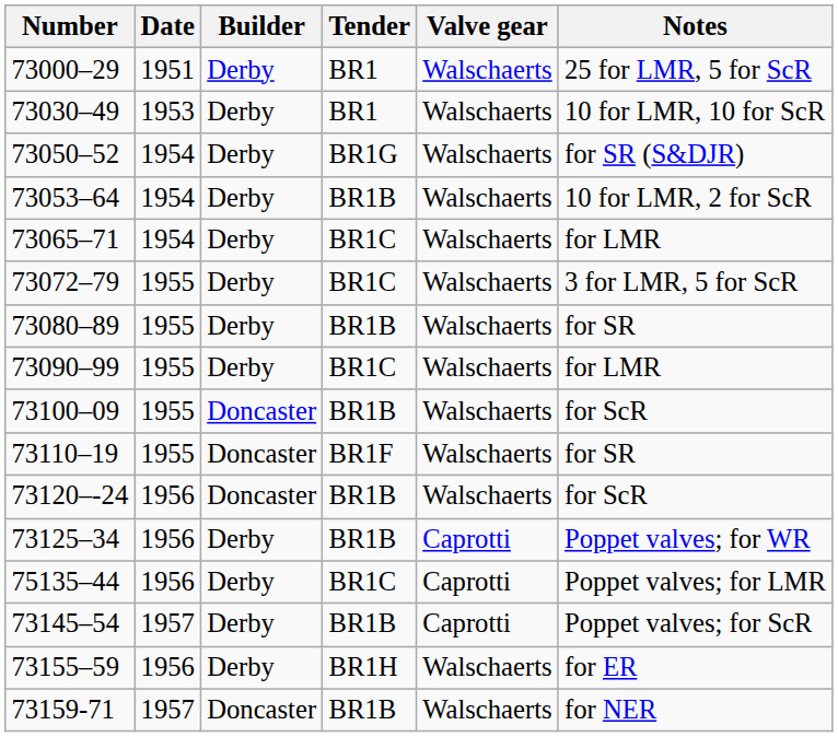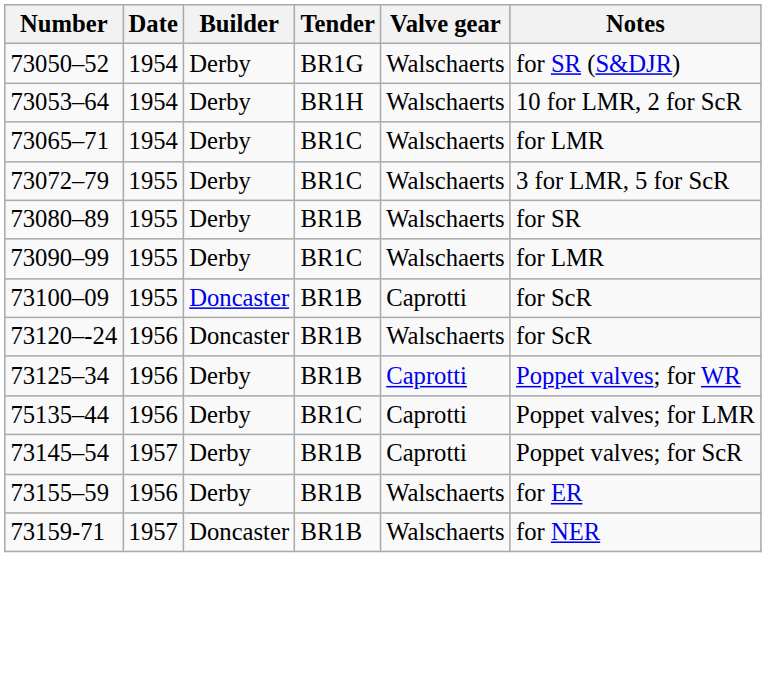 <table class="wikitable">
 <tr>
 <th>Number</th>
 <th>Date</th>
 <th>Builder</th>
 <th>Tender</th>
 <th>Valve gear</th>
 <th>Notes</th>
-</tr>
-<tr>
-<td>73000–29</td>
-<td>1951</td>
-<td><a href='#'>Derby</a></td>
-<td>BR1</td>
-<td><a href='#'>Walschaerts</a></td>
-<td>25 for <a href='#'>LMR</a>, 5 for <a href='#'>ScR</a></td>
-</tr>
-<tr>
-<td>73030–49</td>
-<td>1953</td>
-<td>Derby</td>
-<td>BR1</td>
-<td>Walschaerts</td>
-<td>10 for LMR, 10 for ScR</td>
 </tr>
 <tr>
 <td>73050–52</td>
 <td>1954</td>
 <td>Derby</td>
 <td>BR1G</td>
 <td>Walschaerts</td>
 <td>for <a href='#'>SR</a> (<a href='#'>S&DJR</a>)</td>
 </tr>
 <tr>
 <td>73053–64</td>
 <td>1954</td>
 <td>Derby</td>
-<td>BR1B</td>
+<td>BR1H</td>
 <td>Walschaerts</td>
 <td>10 for LMR, 2 for ScR</td>
 </tr>
 <tr>
 <td>73065–71</td>
 <td>1954</td>
 <td>Derby</td>
 <td>BR1C</td>
 <td>Walschaerts</td>
 <td>for LMR</td>
 </tr>
 <tr>
 <td>73072–79</td>
 <td>1955</td>
 <td>Derby</td>
 <td>BR1C</td>
 <td>Walschaerts</td>
 <td>3 for LMR, 5 for ScR</td>
 </tr>
 <tr>
 <td>73080–89</td>
 <td>1955</td>
 <td>Derby</td>
 <td>BR1B</td>
 <td>Walschaerts</td>
 <td>for SR</td>
 </tr>
 <tr>
 <td>73090–99</td>
 <td>1955</td>
 <td>Derby</td>
 <td>BR1C</td>
 <td>Walschaerts</td>
 <td>for LMR</td>
 </tr>
 <tr>
 <td>73100–09</td>
 <td>1955</td>
 <td><a href='#'>Doncaster</a></td>
 <td>BR1B</td>
-<td>Walschaerts</td>
+<td>Caprotti</td>
 <td>for ScR</td>
-</tr>
-<tr>
-<td>73110–19</td>
-<td>1955</td>
-<td>Doncaster</td>
-<td>BR1F</td>
-<td>Walschaerts</td>
-<td>for SR</td>
 </tr>
 <tr>
 <td>73120–-24</td>
 <td>1956</td>
 <td>Doncaster</td>
 <td>BR1B</td>
 <td>Walschaerts</td>
 <td>for ScR</td>
 </tr>
 <tr>
 <td>73125–34</td>
 <td>1956</td>
 <td>Derby</td>
 <td>BR1B</td>
 <td><a href='#'>Caprotti</a></td>
 <td><a href='#'>Poppet valves</a>; for <a href='#'>WR</a></td>
 </tr>
 <tr>
 <td>75135–44</td>
 <td>1956</td>
 <td>Derby</td>
 <td>BR1C</td>
 <td>Caprotti</td>
 <td>Poppet valves; for LMR</td>
 </tr>
 <tr>
 <td>73145–54</td>
 <td>1957</td>
 <td>Derby</td>
 <td>BR1B</td>
 <td>Caprotti</td>
 <td>Poppet valves; for ScR</td>
 </tr>
 <tr>
 <td>73155–59</td>
 <td>1956</td>
 <td>Derby</td>
-<td>BR1H</td>
+<td>BR1B</td>
 <td>Walschaerts</td>
 <td>for <a href='#'>ER</a></td>
 </tr>
 <tr>
 <td>73159-71</td>
 <td>1957</td>
 <td>Doncaster</td>
 <td>BR1B</td>
 <td>Walschaerts</td>
 <td>for <a href='#'>NER</a></td>
 </tr>
 </table>
